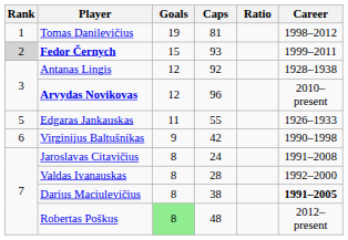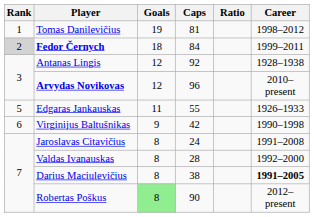 <table class="wikitable sortable" style="text-align:center">
 <tr>
 <th width=20>Rank</th>
 <th width=150>Player</th>
 <th width=50>Goals</th>
 <th width=50>Caps</th>
 <th width=50>Ratio</th>
 <th width=80>Career</th>
 </tr>
 <tr>
 <td>1</td>
 <td style="text-align:left;"><a href='#'>Tomas Danilevičius</a></td>
 <td>19</td>
 <td>81</td>
 <td></td>
 <td>1998–2012</td>
 </tr>
 <tr>
 <td style="background: lightgrey;">2</td>
 <td style="text-align:left;"><strong><a href='#'>Fedor Černych</a></strong></td>
-<td>15</td>
-<td>93</td>
+<td>18</td>
+<td>84</td>
 <td></td>
 <td>1999–2011</td>
 </tr>
 <tr>
 <td rowspan="2">3</td>
 <td style="text-align:left;"><a href='#'>Antanas Lingis</a></td>
 <td>12</td>
 <td>92</td>
 <td></td>
 <td>1928–1938</td>
 </tr>
 <tr>
 <td style="text-align:left;"><strong><a href='#'>Arvydas Novikovas</a></strong></td>
 <td>12</td>
 <td>96</td>
 <td></td>
 <td>2010–present</td>
 </tr>
 <tr>
 <td>5</td>
 <td style="text-align:left;"><a href='#'>Edgaras Jankauskas</a></td>
 <td>11</td>
 <td>55</td>
 <td></td>
 <td>1926–1933</td>
 </tr>
 <tr>
 <td>6</td>
 <td style="text-align:left;"><a href='#'>Virginijus Baltušnikas</a></td>
 <td>9</td>
 <td>42</td>
 <td></td>
 <td>1990–1998</td>
 </tr>
 <tr>
 <td rowspan="4">7</td>
 <td style="text-align:left;"><a href='#'>Jaroslavas Citavičius</a></td>
 <td>8</td>
 <td>24</td>
 <td></td>
 <td>1991–2008</td>
 </tr>
 <tr>
 <td style="text-align:left;"><a href='#'>Valdas Ivanauskas</a></td>
 <td>8</td>
 <td>28</td>
 <td></td>
 <td>1992–2000</td>
 </tr>
 <tr>
 <td style="text-align:left;"><a href='#'>Darius Maciulevičius</a></td>
 <td>8</td>
 <td>38</td>
 <td></td>
 <td><strong>1991–2005</strong></td>
 </tr>
 <tr>
 <td style="text-align:left;"><a href='#'>Robertas Poškus</a></td>
 <td style="background: lightgreen;">8</td>
-<td>48</td>
+<td>90</td>
 <td></td>
 <td>2012–present</td>
 </tr>
 </table>
